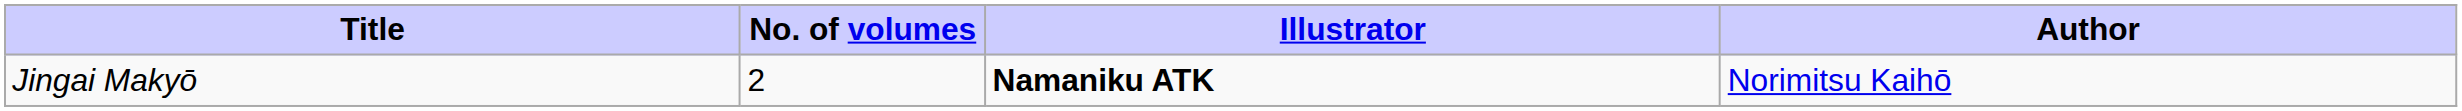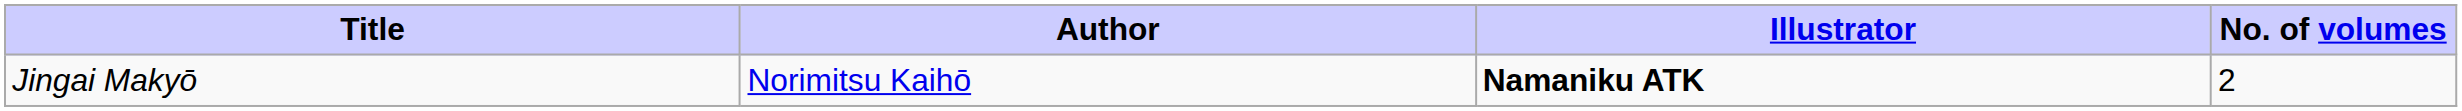 <table class="wikitable" style="width: 98%;">
 <tr>
 <th width=30% style="background:#ccf;">Title</th>
+<th width=30% style="background:#ccf;">Author</th>
+<th width=30% style="background:#ccf;"><a href='#'>Illustrator</a></th>
 <th width=10% style="background:#ccf;">No. of <a href='#'>volumes</a></th>
-<th width=30% style="background:#ccf;"><a href='#'>Illustrator</a></th>
-<th width=30% style="background:#ccf;">Author</th>
 </tr>
 <tr>
 <td><em>Jingai Makyō</em></td>
+<td><a href='#'>Norimitsu Kaihō</a></td>
+<td><strong>Namaniku ATK</strong></td>
 <td>2</td>
-<td><strong>Namaniku ATK</strong></td>
-<td><a href='#'>Norimitsu Kaihō</a></td>
 </tr>
 </table>
